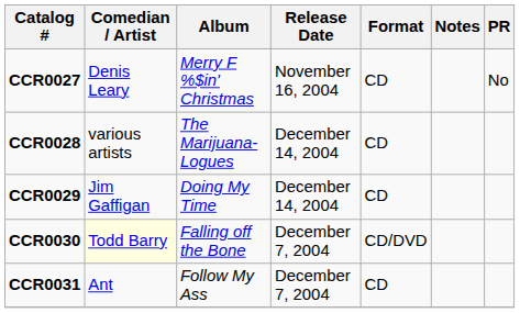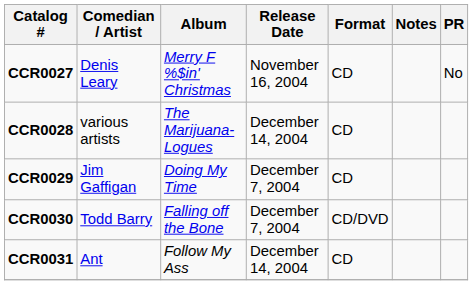 <table class="wikitable sortable" width="80%">
 <tr>
 <th scope="col" class="unsortable">Catalog #</th>
 <th scope="col" class="unsortable">Comedian / Artist</th>
 <th scope="col" class="unsortable">Album</th>
 <th scope="col" class="unsortable">Release Date</th>
 <th scope="col" class="unsortable">Format</th>
 <th scope="col" class="unsortable">Notes</th>
 <th scope="col" class="unsortable">PR</th>
 </tr>
 <tr --->
 <td><strong>CCR0027</strong></td>
 <td><a href='#'>Denis Leary</a></td>
 <td><em><a href='#'>Merry F %$in' Christmas</a></em></td>
 <td>November 16, 2004</td>
 <td>CD</td>
 <td></td>
 <td>No</td>
 </tr>
 <tr --->
 <td><strong>CCR0028</strong></td>
 <td>various artists</td>
 <td><em><a href='#'>The Marijuana-Logues</a></em></td>
 <td>December 14, 2004</td>
 <td>CD</td>
 <td></td>
 <td></td>
 </tr>
 <tr --->
 <td><strong>CCR0029</strong></td>
 <td><a href='#'>Jim Gaffigan</a></td>
 <td><em><a href='#'>Doing My Time</a></em></td>
-<td>December 14, 2004</td>
+<td>December 7, 2004</td>
 <td>CD</td>
 <td></td>
 <td></td>
 </tr>
 <tr --->
 <td><strong>CCR0030</strong></td>
-<td style="background: lightyellow;"><a href='#'>Todd Barry</a></td>
+<td><a href='#'>Todd Barry</a></td>
 <td><em><a href='#'>Falling off the Bone</a></em></td>
 <td>December 7, 2004</td>
 <td>CD/DVD</td>
 <td></td>
 <td></td>
 </tr>
 <tr --->
 <td><strong>CCR0031</strong></td>
 <td><a href='#'>Ant</a></td>
 <td><em>Follow My Ass</em></td>
-<td>December 7, 2004</td>
+<td>December 14, 2004</td>
 <td>CD</td>
 <td></td>
 <td></td>
 </tr>
 <tr --->
 </tr>
 </table>
